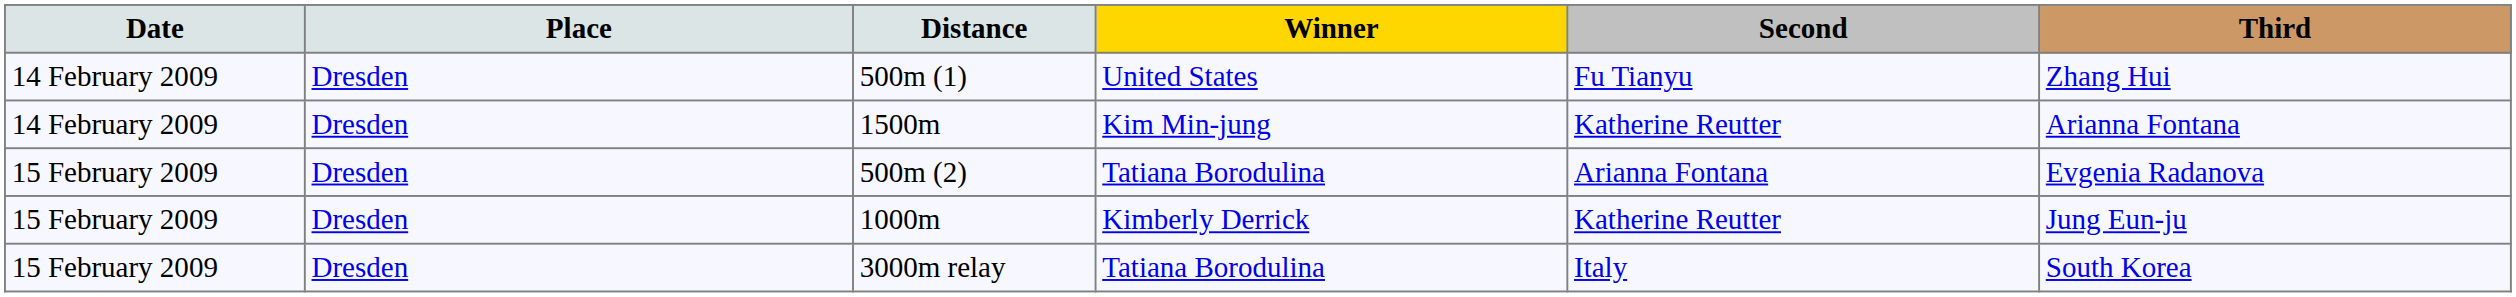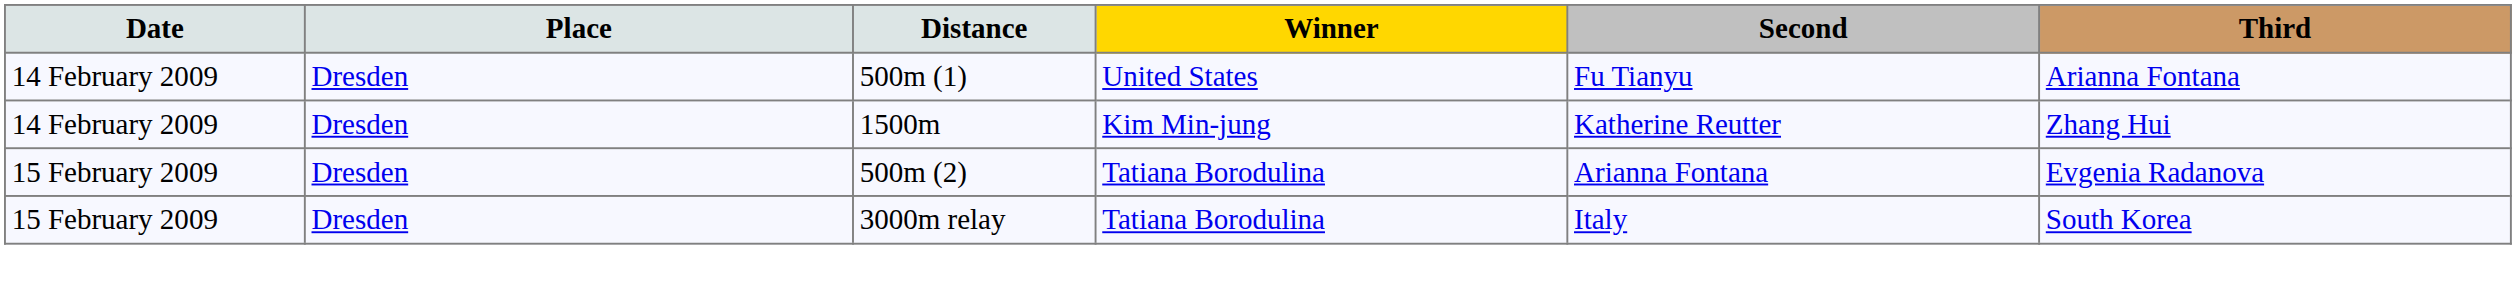 <table bgcolor="#f7f8ff" cellpadding="3" cellspacing="0" border="1" style="font-size: 95%; border: gray solid 1px; border-collapse: collapse;">
 <tr bgcolor="#CCCCCC">
 <td align="center" bgcolor="#DCE5E5" width="150"><strong>Date</strong></td>
 <td align="center" bgcolor="#DCE5E5" width="280"><strong>Place</strong></td>
 <td align="center" bgcolor="#DCE5E5" width="120"><strong>Distance</strong></td>
 <td align="center" bgcolor="gold" width="240"><strong>Winner</strong></td>
 <td align="center" bgcolor="silver" width="240"><strong>Second</strong></td>
 <td align="center" bgcolor="CC9966" width="240"><strong>Third</strong></td>
 </tr>
 <tr align="left">
 <td>14 February 2009</td>
 <td> <a href='#'>Dresden</a></td>
 <td>500m (1)</td>
 <td> <a href='#'>United States</a></td>
 <td> <a href='#'>Fu Tianyu</a></td>
-<td> <a href='#'>Zhang Hui</a></td>
+<td> <a href='#'>Arianna Fontana</a></td>
 </tr>
 <tr align="left">
 <td>14 February 2009</td>
 <td> <a href='#'>Dresden</a></td>
 <td>1500m</td>
 <td> <a href='#'>Kim Min-jung</a></td>
 <td> <a href='#'>Katherine Reutter</a></td>
-<td> <a href='#'>Arianna Fontana</a></td>
+<td> <a href='#'>Zhang Hui</a></td>
 </tr>
 <tr align="left">
 <td>15 February 2009</td>
 <td> <a href='#'>Dresden</a></td>
 <td>500m (2)</td>
 <td> <a href='#'>Tatiana Borodulina</a></td>
 <td> <a href='#'>Arianna Fontana</a></td>
 <td> <a href='#'>Evgenia Radanova</a></td>
 </tr>
 <tr align="left">
 <td>15 February 2009</td>
 <td> <a href='#'>Dresden</a></td>
-<td>1000m</td>
-<td> <a href='#'>Kimberly Derrick</a></td>
-<td> <a href='#'>Katherine Reutter</a></td>
-<td> <a href='#'>Jung Eun-ju</a></td>
-</tr>
-<tr align="left">
-<td>15 February 2009</td>
-<td> <a href='#'>Dresden</a></td>
 <td>3000m relay</td>
 <td> <a href='#'>Tatiana Borodulina</a></td>
 <td> <a href='#'>Italy</a></td>
 <td> <a href='#'>South Korea</a></td>
 </tr>
 </table>
